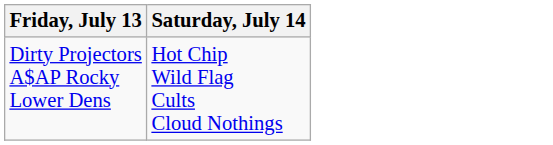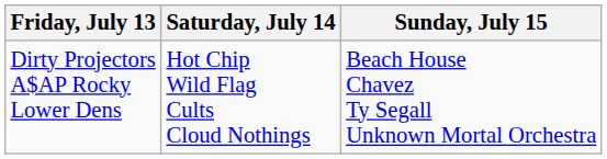 <table class="wikitable">
 <tr>
 <th>Friday, July 13</th>
 <th>Saturday, July 14</th>
+<th>Sunday, July 15</th>
 </tr>
 <tr valign="top">
 <td><a href='#'>Dirty Projectors</a><br><a href='#'>A$AP Rocky</a><br><a href='#'>Lower Dens</a></td>
 <td><a href='#'>Hot Chip</a><br><a href='#'>Wild Flag</a><br><a href='#'>Cults</a><br><a href='#'>Cloud Nothings</a></td>
+<td><a href='#'>Beach House</a><br><a href='#'>Chavez</a><br><a href='#'>Ty Segall</a><br><a href='#'>Unknown Mortal Orchestra</a></td>
 </tr>
 </table>
